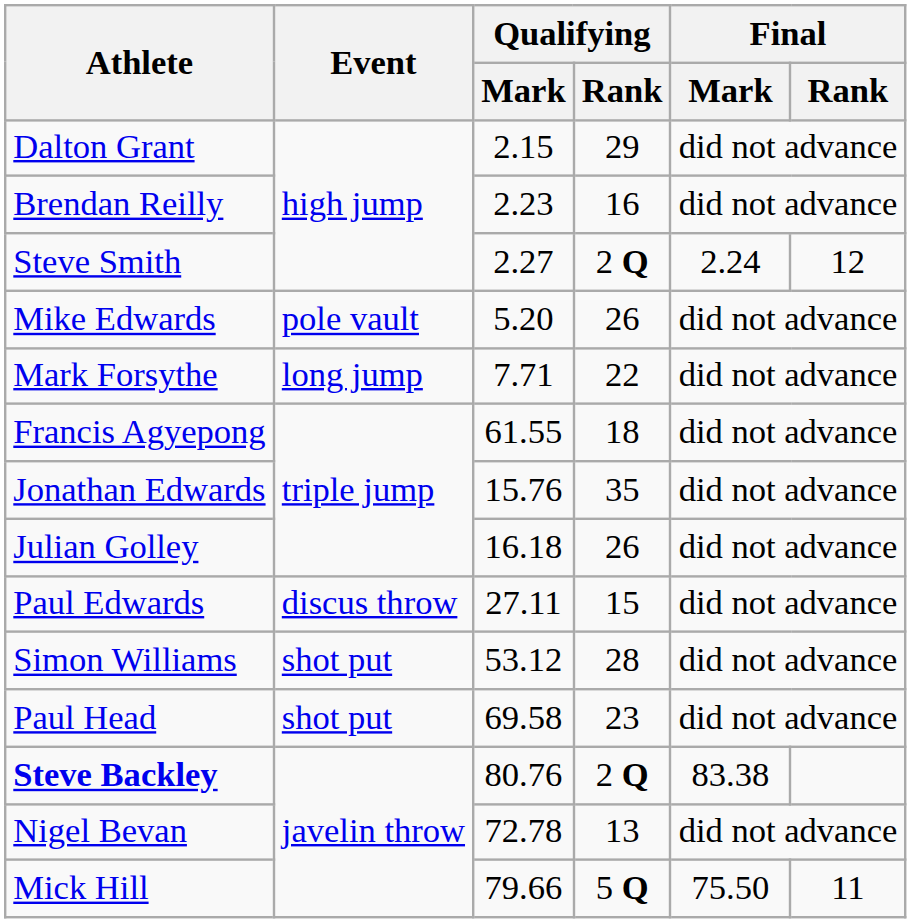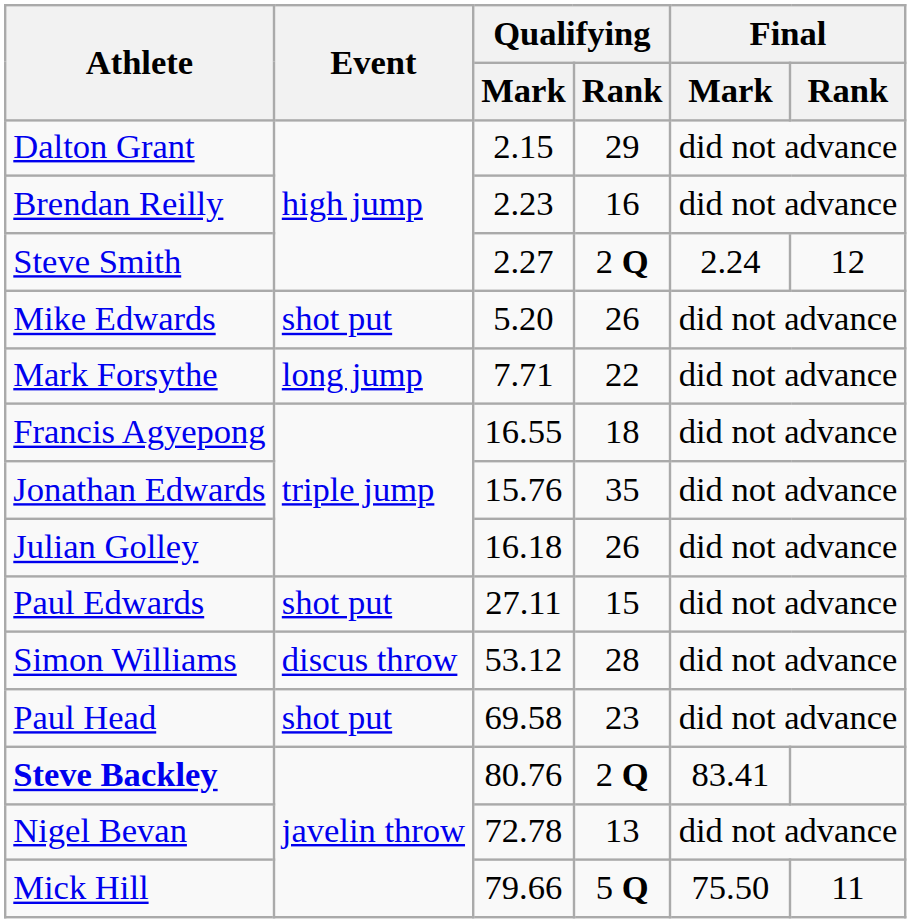 <table class=wikitable style="font-size:90%">
 <tr>
 <th rowspan="2">Athlete</th>
 <th rowspan="2">Event</th>
 <th colspan="2">Qualifying</th>
 <th colspan="2">Final</th>
 </tr>
 <tr>
 <th>Mark</th>
 <th>Rank</th>
 <th>Mark</th>
 <th>Rank</th>
 </tr>
 <tr style="text-align:center">
 <td style="text-align:left"><a href='#'>Dalton Grant</a></td>
 <td style="text-align:left" rowspan=3><a href='#'>high jump</a></td>
 <td>2.15</td>
 <td>29</td>
 <td colspan=2>did not advance</td>
 </tr>
 <tr style="text-align:center">
 <td style="text-align:left"><a href='#'>Brendan Reilly</a></td>
 <td>2.23</td>
 <td>16</td>
 <td colspan=2>did not advance</td>
 </tr>
 <tr style="text-align:center">
 <td style="text-align:left"><a href='#'>Steve Smith</a></td>
 <td>2.27</td>
 <td>2 <strong>Q</strong></td>
 <td>2.24</td>
 <td>12</td>
 </tr>
 <tr style="text-align:center">
 <td style="text-align:left"><a href='#'>Mike Edwards</a></td>
-<td style="text-align:left"><a href='#'>pole vault</a></td>
+<td style="text-align:left"><a href='#'>shot put</a></td>
 <td>5.20</td>
 <td>26</td>
 <td colspan=2>did not advance</td>
 </tr>
 <tr style="text-align:center">
 <td style="text-align:left"><a href='#'>Mark Forsythe</a></td>
 <td style="text-align:left"><a href='#'>long jump</a></td>
 <td>7.71</td>
 <td>22</td>
 <td colspan=2>did not advance</td>
 </tr>
 <tr style="text-align:center">
 <td style="text-align:left"><a href='#'>Francis Agyepong</a></td>
 <td style="text-align:left" rowspan=3><a href='#'>triple jump</a></td>
-<td>61.55</td>
+<td>16.55</td>
 <td>18</td>
 <td colspan=2>did not advance</td>
 </tr>
 <tr style="text-align:center">
 <td style="text-align:left"><a href='#'>Jonathan Edwards</a></td>
 <td>15.76</td>
 <td>35</td>
 <td colspan=2>did not advance</td>
 </tr>
 <tr style="text-align:center">
 <td style="text-align:left"><a href='#'>Julian Golley</a></td>
 <td>16.18</td>
 <td>26</td>
 <td colspan=2>did not advance</td>
 </tr>
 <tr style="text-align:center">
 <td style="text-align:left"><a href='#'>Paul Edwards</a></td>
-<td style="text-align:left"><a href='#'>discus throw</a></td>
+<td style="text-align:left"><a href='#'>shot put</a></td>
 <td>27.11</td>
 <td>15</td>
 <td colspan=2>did not advance</td>
 </tr>
 <tr style="text-align:center">
 <td style="text-align:left"><a href='#'>Simon Williams</a></td>
-<td style="text-align:left"><a href='#'>shot put</a></td>
+<td style="text-align:left"><a href='#'>discus throw</a></td>
 <td>53.12</td>
 <td>28</td>
 <td colspan=2>did not advance</td>
 </tr>
 <tr style="text-align:center">
 <td style="text-align:left"><a href='#'>Paul Head</a></td>
 <td style="text-align:left"><a href='#'>shot put</a></td>
 <td>69.58</td>
 <td>23</td>
 <td colspan=2>did not advance</td>
 </tr>
 <tr style="text-align:center">
 <td style="text-align:left"><strong><a href='#'>Steve Backley</a></strong></td>
 <td style="text-align:left" rowspan=3><a href='#'>javelin throw</a></td>
 <td>80.76</td>
 <td>2 <strong>Q</strong></td>
-<td>83.38</td>
+<td>83.41</td>
 <td></td>
 </tr>
 <tr style="text-align:center">
 <td style="text-align:left"><a href='#'>Nigel Bevan</a></td>
 <td>72.78</td>
 <td>13</td>
 <td colspan=2>did not advance</td>
 </tr>
 <tr style="text-align:center">
 <td style="text-align:left"><a href='#'>Mick Hill</a></td>
 <td>79.66</td>
 <td>5 <strong>Q</strong></td>
 <td>75.50</td>
 <td>11</td>
 </tr>
 </table>
